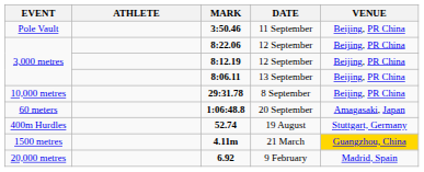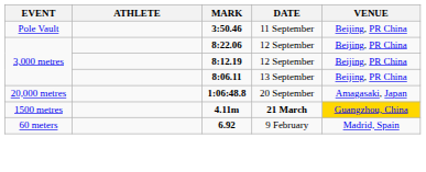 <table class="wikitable" style="border-collapse: collapse; font-size: 90%;">
 <tr>
 <th align="center" style="width: 8em">EVENT</th>
 <th align="center" style="width: 17em">ATHLETE</th>
 <th align="center" style="width: 5em">MARK</th>
 <th align="center" style="width: 8em">DATE</th>
 <th align="center" style="width: 12em">VENUE</th>
 </tr>
 <tr>
 <td align="center"><a href='#'>Pole Vault</a></td>
 <td></td>
 <td align="center"><strong>3:50.46</strong></td>
 <td align="center">11 September</td>
 <td align="center"><a href='#'>Beijing</a>, <a href='#'>PR China</a></td>
 </tr>
 <tr>
 <td rowspan="3" align="center"><a href='#'>3,000 metres</a></td>
 <td></td>
 <td align="center"><strong>8:22.06</strong></td>
 <td align="center">12 September</td>
 <td align="center"><a href='#'>Beijing</a>, <a href='#'>PR China</a></td>
 </tr>
 <tr>
 <td></td>
 <td align="center"><strong>8:12.19</strong></td>
 <td align="center">12 September</td>
 <td align="center"><a href='#'>Beijing</a>, <a href='#'>PR China</a></td>
 </tr>
 <tr>
 <td></td>
 <td align="center"><strong>8:06.11</strong></td>
 <td align="center">13 September</td>
 <td align="center"><a href='#'>Beijing</a>, <a href='#'>PR China</a></td>
 </tr>
 <tr>
-<td align="center"><a href='#'>10,000 metres</a></td>
-<td></td>
-<td align="center"><strong>29:31.78</strong></td>
-<td align="center">8 September</td>
-<td align="center"><a href='#'>Beijing</a>, <a href='#'>PR China</a></td>
-</tr>
-<tr>
-<td align="center"><a href='#'>60 meters</a></td>
+<td align="center"><a href='#'>20,000 metres</a></td>
 <td></td>
 <td align="center"><strong>1:06:48.8</strong></td>
 <td align="center">20 September</td>
 <td align="center"><a href='#'>Amagasaki</a>, <a href='#'>Japan</a></td>
 </tr>
 <tr>
-<td align="center"><a href='#'>400m Hurdles</a></td>
-<td></td>
-<td align="center"><strong>52.74</strong></td>
-<td align="center">19 August</td>
-<td align="center"><a href='#'>Stuttgart, Germany</a></td>
-</tr>
-<tr>
 <td align="center"><a href='#'>1500 metres</a></td>
 <td></td>
 <td align="center"><strong>4.11m</strong></td>
-<td align="center">21 March</td>
+<td align="center"><strong>21 March</strong></td>
 <td align="center" style="background: gold;"><a href='#'>Guangzhou, China</a></td>
 </tr>
 <tr>
-<td align="center"><a href='#'>20,000 metres</a></td>
+<td align="center"><a href='#'>60 meters</a></td>
 <td></td>
 <td align="center"><strong>6.92</strong></td>
 <td align="center">9 February</td>
 <td align="center"><a href='#'>Madrid, Spain</a></td>
 </tr>
 </table>
